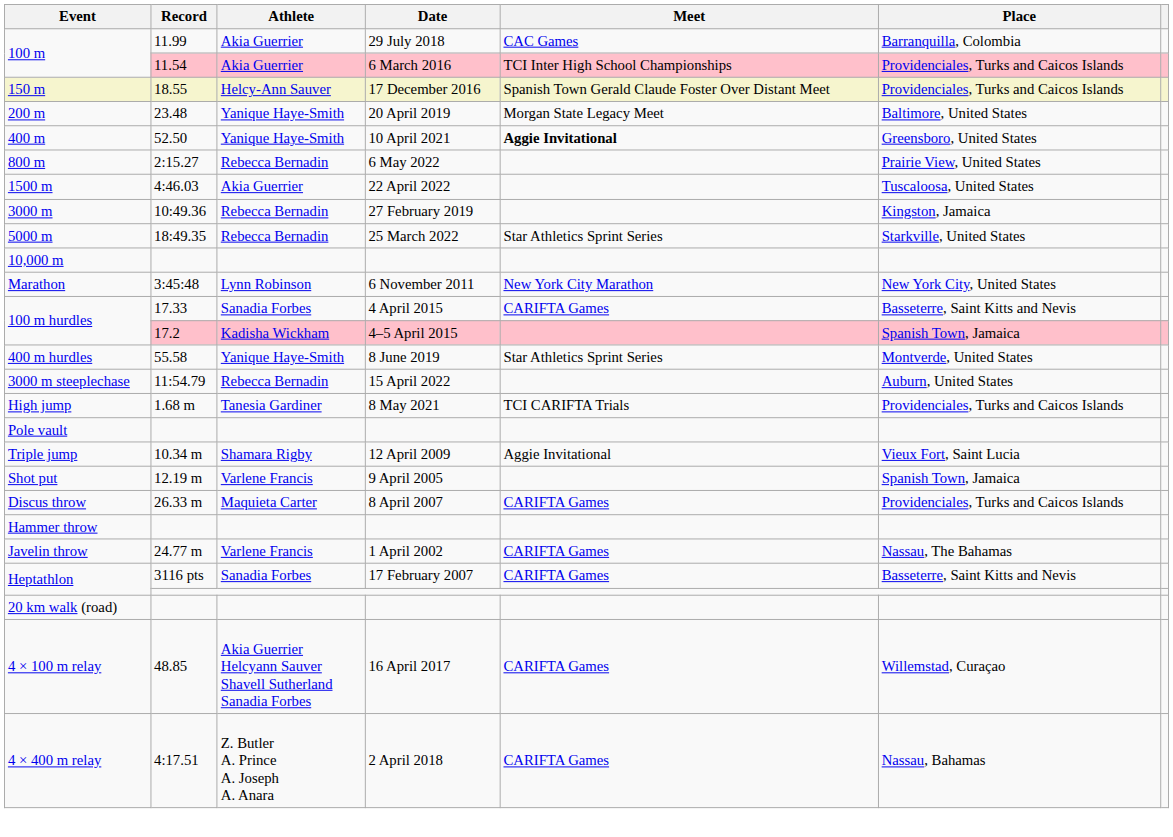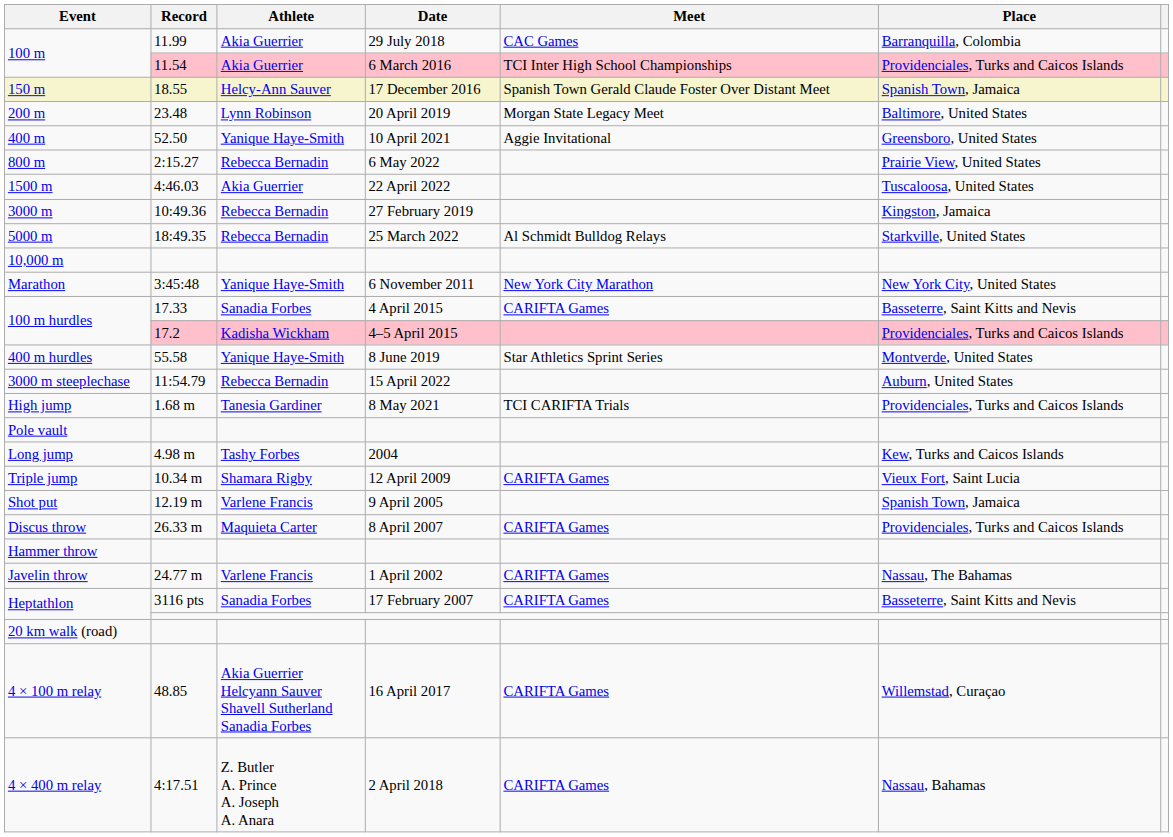 <table class="wikitable" style="font-size:95%; width: 95%;">
 <tr>
 <th>Event</th>
 <th>Record</th>
 <th>Athlete</th>
 <th>Date</th>
 <th>Meet</th>
 <th>Place</th>
 <th></th>
 </tr>
 <tr>
 <td rowspan=2><a href='#'>100 m</a></td>
 <td>11.99 </td>
 <td><a href='#'>Akia Guerrier</a></td>
 <td>29 July 2018</td>
 <td><a href='#'>CAC Games</a></td>
 <td><a href='#'>Barranquilla</a>, Colombia</td>
 <td></td>
 </tr>
 <tr style="background:pink">
 <td>11.54</td>
 <td><a href='#'>Akia Guerrier</a></td>
 <td>6 March 2016</td>
 <td>TCI Inter High School Championships</td>
 <td><a href='#'>Providenciales</a>, Turks and Caicos Islands</td>
 <td></td>
 </tr>
 <tr style="background:#f6F5CE;">
 <td><a href='#'>150 m</a></td>
 <td>18.55 </td>
 <td><a href='#'>Helcy-Ann Sauver</a></td>
 <td>17 December 2016</td>
 <td>Spanish Town Gerald Claude Foster Over Distant Meet</td>
-<td><a href='#'>Providenciales</a>, Turks and Caicos Islands</td>
+<td><a href='#'>Spanish Town</a>, Jamaica</td>
 <td></td>
 </tr>
 <tr>
 <td><a href='#'>200 m</a></td>
 <td>23.48 </td>
-<td><a href='#'>Yanique Haye-Smith</a></td>
+<td><a href='#'>Lynn Robinson</a></td>
 <td>20 April 2019</td>
 <td>Morgan State Legacy Meet</td>
 <td><a href='#'>Baltimore</a>, United States</td>
 <td></td>
 </tr>
 <tr>
 <td><a href='#'>400 m</a></td>
 <td>52.50</td>
 <td><a href='#'>Yanique Haye-Smith</a></td>
 <td>10 April 2021</td>
-<td><strong>Aggie Invitational</strong></td>
+<td>Aggie Invitational</td>
 <td><a href='#'>Greensboro</a>, United States</td>
 <td></td>
 </tr>
 <tr>
 <td><a href='#'>800 m</a></td>
 <td>2:15.27</td>
 <td><a href='#'>Rebecca Bernadin</a></td>
 <td>6 May 2022</td>
 <td></td>
 <td><a href='#'>Prairie View</a>, United States</td>
 <td></td>
 </tr>
 <tr>
 <td><a href='#'>1500 m</a></td>
 <td>4:46.03</td>
 <td><a href='#'>Akia Guerrier</a></td>
 <td>22 April 2022</td>
 <td></td>
 <td><a href='#'>Tuscaloosa</a>, United States</td>
 <td></td>
 </tr>
 <tr>
 <td><a href='#'>3000 m</a></td>
 <td>10:49.36</td>
 <td><a href='#'>Rebecca Bernadin</a></td>
 <td>27 February 2019</td>
 <td></td>
 <td><a href='#'>Kingston</a>, Jamaica</td>
 <td></td>
 </tr>
 <tr>
 <td><a href='#'>5000 m</a></td>
 <td>18:49.35</td>
 <td><a href='#'>Rebecca Bernadin</a></td>
 <td>25 March 2022</td>
-<td>Star Athletics Sprint Series</td>
+<td>Al Schmidt Bulldog Relays</td>
 <td><a href='#'>Starkville</a>, United States</td>
 <td></td>
 </tr>
 <tr>
 <td><a href='#'>10,000 m</a></td>
 <td></td>
 <td></td>
 <td></td>
 <td></td>
 <td></td>
 <td></td>
 </tr>
 <tr>
 <td><a href='#'>Marathon</a></td>
 <td>3:45:48</td>
-<td><a href='#'>Lynn Robinson</a></td>
+<td><a href='#'>Yanique Haye-Smith</a></td>
 <td>6 November 2011</td>
 <td><a href='#'>New York City Marathon</a></td>
 <td><a href='#'>New York City</a>, United States</td>
 <td></td>
 </tr>
 <tr>
 <td rowspan=2><a href='#'>100 m hurdles</a></td>
 <td>17.33 </td>
 <td><a href='#'>Sanadia Forbes</a></td>
 <td>4 April 2015</td>
 <td><a href='#'>CARIFTA Games</a></td>
 <td><a href='#'>Basseterre</a>, Saint Kitts and Nevis</td>
 <td></td>
 </tr>
 <tr style="background:pink">
 <td>17.2 </td>
 <td><a href='#'>Kadisha Wickham</a></td>
 <td>4–5 April 2015</td>
 <td></td>
-<td><a href='#'>Spanish Town</a>, Jamaica</td>
+<td><a href='#'>Providenciales</a>, Turks and Caicos Islands</td>
 <td></td>
 </tr>
 <tr>
 <td><a href='#'>400 m hurdles</a></td>
 <td>55.58</td>
 <td><a href='#'>Yanique Haye-Smith</a></td>
 <td>8 June 2019</td>
 <td>Star Athletics Sprint Series</td>
 <td><a href='#'>Montverde</a>, United States</td>
 <td></td>
 </tr>
 <tr>
 <td><a href='#'>3000 m steeplechase</a></td>
 <td>11:54.79</td>
 <td><a href='#'>Rebecca Bernadin</a></td>
 <td>15 April 2022</td>
 <td></td>
 <td><a href='#'>Auburn</a>, United States</td>
 <td></td>
 </tr>
 <tr>
 <td><a href='#'>High jump</a></td>
 <td>1.68 m</td>
 <td><a href='#'>Tanesia Gardiner</a></td>
 <td>8 May 2021</td>
 <td>TCI CARIFTA Trials</td>
 <td><a href='#'>Providenciales</a>, Turks and Caicos Islands</td>
 <td></td>
 </tr>
 <tr>
 <td><a href='#'>Pole vault</a></td>
 <td></td>
 <td></td>
 <td></td>
 <td></td>
 <td></td>
 <td></td>
 </tr>
 <tr>
+<td><a href='#'>Long jump</a></td>
+<td>4.98 m </td>
+<td><a href='#'>Tashy Forbes</a></td>
+<td>2004</td>
+<td></td>
+<td><a href='#'>Kew</a>, Turks and Caicos Islands</td>
+<td></td>
+</tr>
+<tr>
 <td><a href='#'>Triple jump</a></td>
 <td>10.34 m </td>
 <td><a href='#'>Shamara Rigby</a></td>
 <td>12 April 2009</td>
-<td>Aggie Invitational</td>
+<td><a href='#'>CARIFTA Games</a></td>
 <td><a href='#'>Vieux Fort</a>, Saint Lucia</td>
 <td></td>
 </tr>
 <tr>
 <td><a href='#'>Shot put</a></td>
 <td>12.19 m</td>
 <td><a href='#'>Varlene Francis</a></td>
 <td>9 April 2005</td>
 <td></td>
 <td><a href='#'>Spanish Town</a>, Jamaica</td>
 <td></td>
 </tr>
 <tr>
 <td><a href='#'>Discus throw</a></td>
 <td>26.33 m</td>
 <td><a href='#'>Maquieta Carter</a></td>
 <td>8 April 2007</td>
 <td><a href='#'>CARIFTA Games</a></td>
 <td><a href='#'>Providenciales</a>, Turks and Caicos Islands</td>
 <td></td>
 </tr>
 <tr>
 <td><a href='#'>Hammer throw</a></td>
 <td></td>
 <td></td>
 <td></td>
 <td></td>
 <td></td>
 <td></td>
 </tr>
 <tr>
 <td><a href='#'>Javelin throw</a></td>
 <td>24.77 m</td>
 <td><a href='#'>Varlene Francis</a></td>
 <td>1 April 2002</td>
 <td><a href='#'>CARIFTA Games</a></td>
 <td><a href='#'>Nassau</a>, The Bahamas</td>
 <td></td>
 </tr>
 <tr>
 <td rowspan=2><a href='#'>Heptathlon</a></td>
 <td>3116 pts</td>
 <td><a href='#'>Sanadia Forbes</a></td>
 <td>17 February 2007</td>
 <td><a href='#'>CARIFTA Games</a></td>
 <td><a href='#'>Basseterre</a>, Saint Kitts and Nevis</td>
 <td></td>
 </tr>
 <tr>
 <td colspan=5></td>
 <td></td>
 </tr>
 <tr>
 <td><a href='#'>20 km walk</a> (road)</td>
 <td></td>
 <td></td>
 <td></td>
 <td></td>
 <td></td>
 <td></td>
 </tr>
 <tr>
 <td><a href='#'>4 × 100 m relay</a></td>
 <td>48.85</td>
 <td><br><a href='#'>Akia Guerrier</a><br><a href='#'>Helcyann Sauver</a><br><a href='#'>Shavell Sutherland</a><br><a href='#'>Sanadia Forbes</a></td>
 <td>16 April 2017</td>
 <td><a href='#'>CARIFTA Games</a></td>
 <td><a href='#'>Willemstad</a>, Curaçao</td>
 <td></td>
 </tr>
 <tr>
 <td><a href='#'>4 × 400 m relay</a></td>
 <td>4:17.51</td>
 <td><br>Z. Butler<br>A. Prince<br>A. Joseph<br>A. Anara</td>
 <td>2 April 2018</td>
 <td><a href='#'>CARIFTA Games</a></td>
 <td><a href='#'>Nassau</a>, Bahamas</td>
 <td></td>
 </tr>
 </table>
